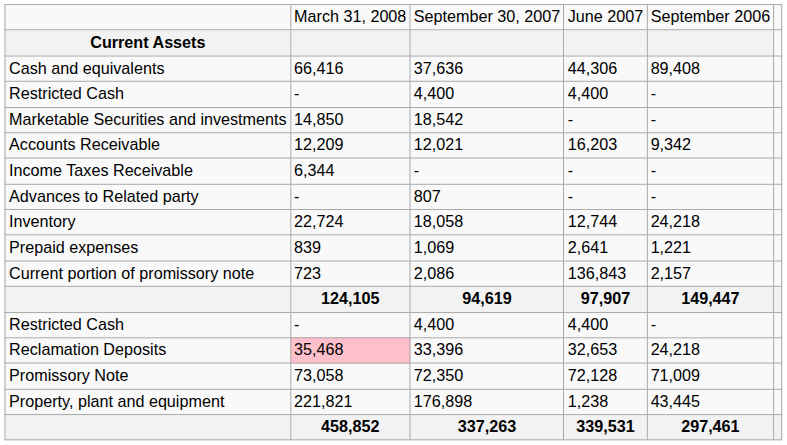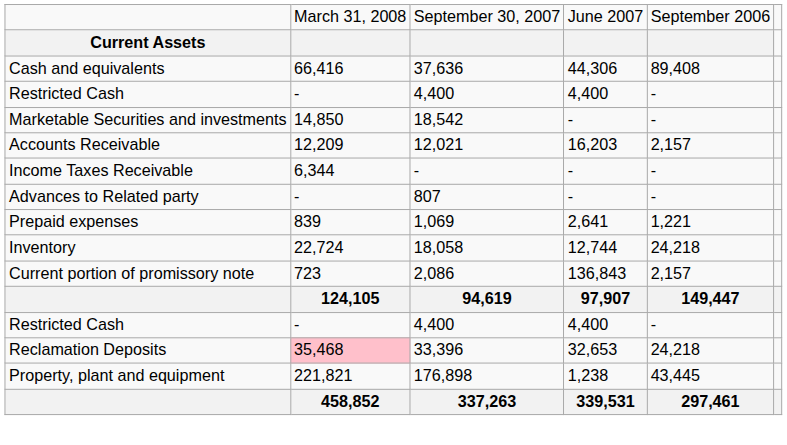 <table class="wikitable" style="margin: 1em auto 1em auto">
 <tr>
 <td></td>
 <td>March 31, 2008</td>
 <td>September 30, 2007</td>
 <td>June 2007</td>
 <td>September 2006</td>
 <td></td>
 </tr>
 <tr>
 <th>Current Assets</th>
 <th></th>
 <th></th>
 <th></th>
 <th></th>
 </tr>
 <tr>
 <td>Cash and equivalents</td>
 <td>66,416</td>
 <td>37,636</td>
 <td>44,306</td>
 <td>89,408</td>
 <td></td>
 </tr>
 <tr>
 <td>Restricted Cash</td>
 <td>-</td>
 <td>4,400</td>
 <td>4,400</td>
 <td>-</td>
 <td></td>
 </tr>
 <tr>
 <td>Marketable Securities and investments</td>
 <td>14,850</td>
 <td>18,542</td>
 <td>-</td>
 <td>-</td>
 <td></td>
 </tr>
 <tr>
 <td>Accounts Receivable</td>
 <td>12,209</td>
 <td>12,021</td>
 <td>16,203</td>
-<td>9,342</td>
+<td>2,157</td>
 <td></td>
 </tr>
 <tr>
 <td>Income Taxes Receivable</td>
 <td>6,344</td>
 <td>-</td>
 <td>-</td>
 <td>-</td>
 <td></td>
 </tr>
 <tr>
 <td>Advances to Related party</td>
 <td>-</td>
 <td>807</td>
 <td>-</td>
 <td>-</td>
 <td></td>
 </tr>
 <tr>
+<td>Prepaid expenses</td>
+<td>839</td>
+<td>1,069</td>
+<td>2,641</td>
+<td>1,221</td>
+<td></td>
+</tr>
+<tr>
 <td>Inventory</td>
 <td>22,724</td>
 <td>18,058</td>
 <td>12,744</td>
 <td>24,218</td>
-<td></td>
-</tr>
-<tr>
-<td>Prepaid expenses</td>
-<td>839</td>
-<td>1,069</td>
-<td>2,641</td>
-<td>1,221</td>
 <td></td>
 </tr>
 <tr>
 <td>Current portion of promissory note</td>
 <td>723</td>
 <td>2,086</td>
 <td>136,843</td>
 <td>2,157</td>
 <td></td>
 </tr>
 <tr>
 <th></th>
 <th>124,105</th>
 <th>94,619</th>
 <th>97,907</th>
 <th>149,447</th>
 <th></th>
 </tr>
 <tr>
 <td>Restricted Cash</td>
 <td>-</td>
 <td>4,400</td>
 <td>4,400</td>
 <td>-</td>
 <td></td>
 </tr>
 <tr>
 <td>Reclamation Deposits</td>
 <td style="background: pink;">35,468</td>
 <td>33,396</td>
 <td>32,653</td>
 <td>24,218</td>
 </tr>
 <tr>
-<td>Promissory Note</td>
-<td>73,058</td>
-<td>72,350</td>
-<td>72,128</td>
-<td>71,009</td>
-<td></td>
-</tr>
-<tr>
 <td>Property, plant and equipment</td>
 <td>221,821</td>
 <td>176,898</td>
 <td>1,238</td>
 <td>43,445</td>
 <td></td>
 </tr>
 <tr>
 <th></th>
 <th>458,852</th>
 <th>337,263</th>
 <th>339,531</th>
 <th>297,461</th>
 <th></th>
 </tr>
 </table>
